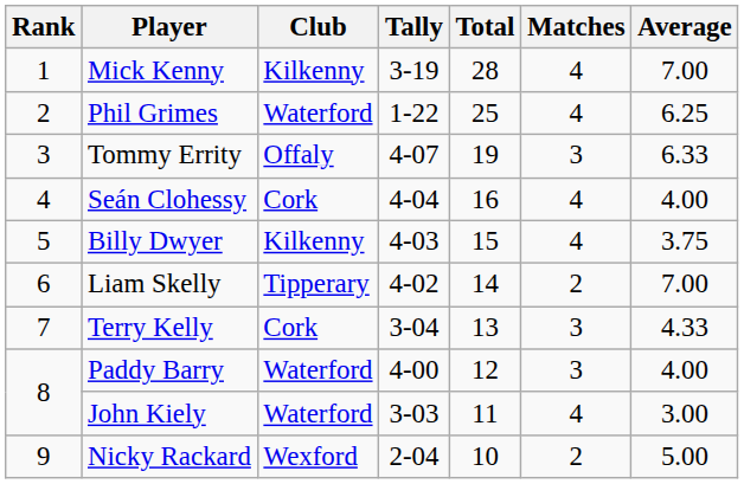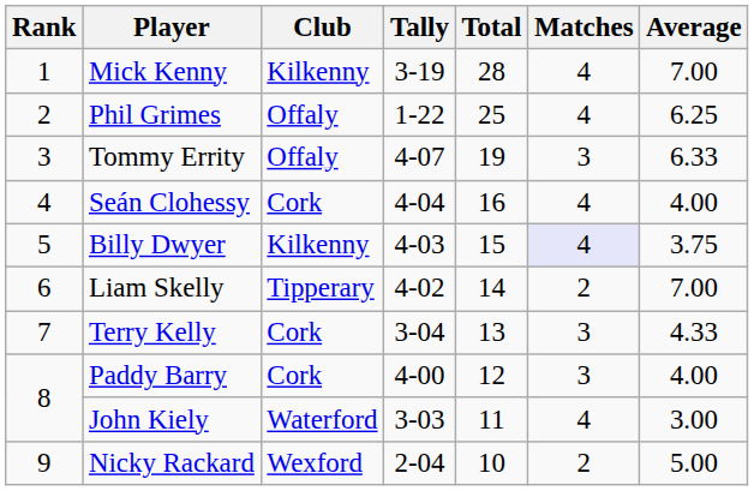 <table class="wikitable">
 <tr>
 <th>Rank</th>
 <th>Player</th>
 <th>Club</th>
 <th>Tally</th>
 <th>Total</th>
 <th>Matches</th>
 <th>Average</th>
 </tr>
 <tr>
 <td rowspan=1 align=center>1</td>
 <td><a href='#'>Mick Kenny</a></td>
 <td><a href='#'>Kilkenny</a></td>
 <td align=center>3-19</td>
 <td align=center>28</td>
 <td align=center>4</td>
 <td align=center>7.00</td>
 </tr>
 <tr>
 <td rowspan=1 align=center>2</td>
 <td><a href='#'>Phil Grimes</a></td>
-<td><a href='#'>Waterford</a></td>
+<td><a href='#'>Offaly</a></td>
 <td align=center>1-22</td>
 <td align=center>25</td>
 <td align=center>4</td>
 <td align=center>6.25</td>
 </tr>
 <tr>
 <td rowspan=1 align=center>3</td>
 <td>Tommy Errity</td>
 <td><a href='#'>Offaly</a></td>
 <td align=center>4-07</td>
 <td align=center>19</td>
 <td align=center>3</td>
 <td align=center>6.33</td>
 </tr>
 <tr>
 <td rowspan=1 align=center>4</td>
 <td><a href='#'>Seán Clohessy</a></td>
 <td><a href='#'>Cork</a></td>
 <td align=center>4-04</td>
 <td align=center>16</td>
 <td align=center>4</td>
 <td align=center>4.00</td>
 </tr>
 <tr>
 <td rowspan=1 align=center>5</td>
 <td><a href='#'>Billy Dwyer</a></td>
 <td><a href='#'>Kilkenny</a></td>
 <td align=center>4-03</td>
 <td align=center>15</td>
-<td align=center>4</td>
+<td align=center style="background: lavender;">4</td>
 <td align=center>3.75</td>
 </tr>
 <tr>
 <td rowspan=1 align=center>6</td>
 <td>Liam Skelly</td>
 <td><a href='#'>Tipperary</a></td>
 <td align=center>4-02</td>
 <td align=center>14</td>
 <td align=center>2</td>
 <td align=center>7.00</td>
 </tr>
 <tr>
 <td rowspan=1 align=center>7</td>
 <td><a href='#'>Terry Kelly</a></td>
 <td><a href='#'>Cork</a></td>
 <td align=center>3-04</td>
 <td align=center>13</td>
 <td align=center>3</td>
 <td align=center>4.33</td>
 </tr>
 <tr>
 <td rowspan=2 align=center>8</td>
 <td><a href='#'>Paddy Barry</a></td>
-<td><a href='#'>Waterford</a></td>
+<td><a href='#'>Cork</a></td>
 <td align=center>4-00</td>
 <td align=center>12</td>
 <td align=center>3</td>
 <td align=center>4.00</td>
 </tr>
 <tr>
 <td><a href='#'>John Kiely</a></td>
 <td><a href='#'>Waterford</a></td>
 <td align=center>3-03</td>
 <td align=center>11</td>
 <td align=center>4</td>
 <td align=center>3.00</td>
 </tr>
 <tr>
 <td rowspan=1 align=center>9</td>
 <td><a href='#'>Nicky Rackard</a></td>
 <td><a href='#'>Wexford</a></td>
 <td align=center>2-04</td>
 <td align=center>10</td>
 <td align=center>2</td>
 <td align=center>5.00</td>
 </tr>
 </table>
